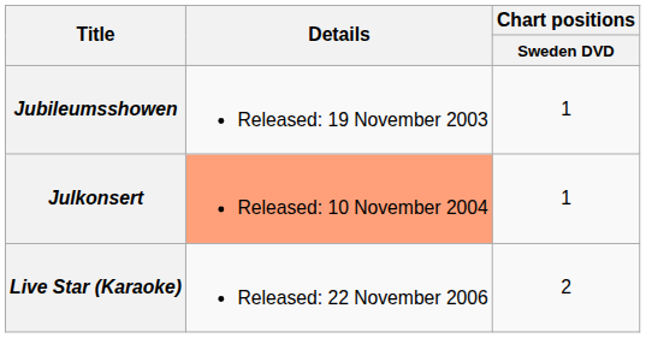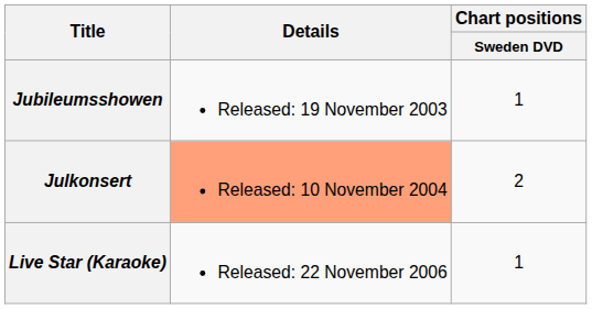 <table class="wikitable plainrowheaders">
 <tr>
 <th scope="col" rowspan="2">Title</th>
 <th scope="col" rowspan="2">Details</th>
 <th scope="col">Chart positions</th>
 </tr>
 <tr>
 <th scope="col"><small>Sweden DVD</small></th>
 </tr>
 <tr>
 <th scope="row"><em>Jubileumsshowen</em></th>
 <td><br><ul><li>Released: 19 November 2003</li></ul></td>
 <td align="center">1</td>
 </tr>
 <tr>
 <th scope="row"><em>Julkonsert</em></th>
 <td style="background: lightsalmon;"><br><ul><li>Released: 10 November 2004</li></ul></td>
-<td align="center">1</td>
+<td align="center">2</td>
 </tr>
 <tr>
 <th scope="row"><em>Live Star (Karaoke)</em></th>
 <td><br><ul><li>Released: 22 November 2006</li></ul></td>
-<td align="center">2</td>
+<td align="center">1</td>
 </tr>
 </table>
